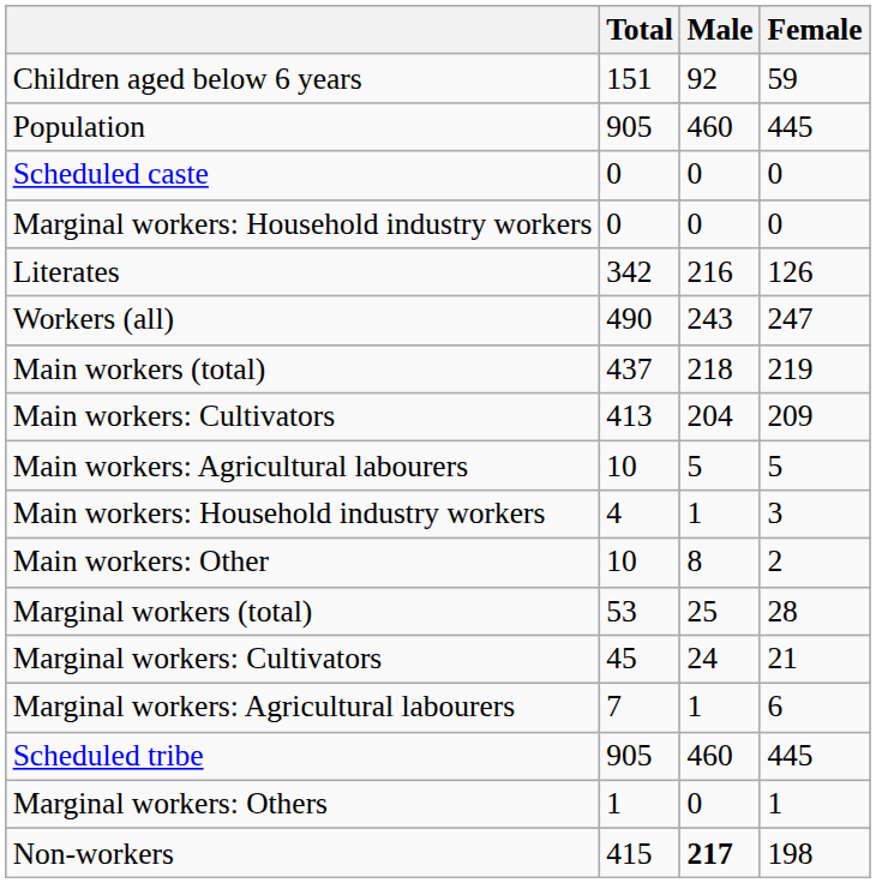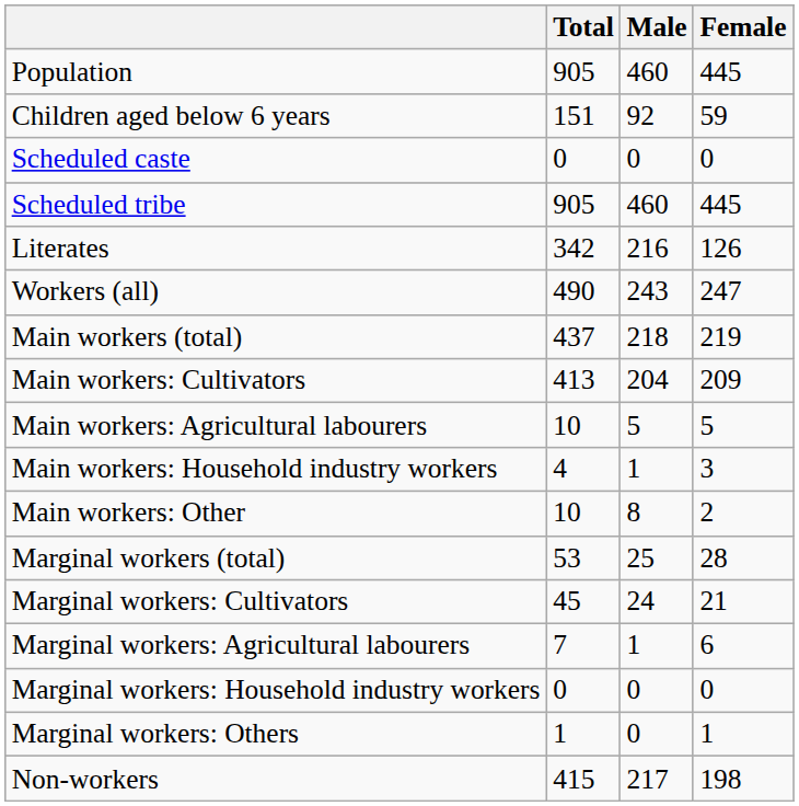 <table class="wikitable sortable">
 <tr>
 <th></th>
 <th>Total</th>
 <th>Male</th>
 <th>Female</th>
 </tr>
 <tr>
+<td>Population</td>
+<td>905</td>
+<td>460</td>
+<td>445</td>
+</tr>
+<tr>
 <td>Children aged below 6 years</td>
 <td>151</td>
 <td>92</td>
 <td>59</td>
-</tr>
-<tr>
-<td>Population</td>
-<td>905</td>
-<td>460</td>
-<td>445</td>
 </tr>
 <tr>
 <td><a href='#'>Scheduled caste</a></td>
 <td>0</td>
 <td>0</td>
 <td>0</td>
 </tr>
 <tr>
-<td>Marginal workers: Household industry workers</td>
-<td>0</td>
-<td>0</td>
-<td>0</td>
+<td><a href='#'>Scheduled tribe</a></td>
+<td>905</td>
+<td>460</td>
+<td>445</td>
 </tr>
 <tr>
 <td>Literates</td>
 <td>342</td>
 <td>216</td>
 <td>126</td>
 </tr>
 <tr>
 <td>Workers (all)</td>
 <td>490</td>
 <td>243</td>
 <td>247</td>
 </tr>
 <tr>
 <td>Main workers (total)</td>
 <td>437</td>
 <td>218</td>
 <td>219</td>
 </tr>
 <tr>
 <td>Main workers: Cultivators</td>
 <td>413</td>
 <td>204</td>
 <td>209</td>
 </tr>
 <tr>
 <td>Main workers: Agricultural labourers</td>
 <td>10</td>
 <td>5</td>
 <td>5</td>
 </tr>
 <tr>
 <td>Main workers: Household industry workers</td>
 <td>4</td>
 <td>1</td>
 <td>3</td>
 </tr>
 <tr>
 <td>Main workers: Other</td>
 <td>10</td>
 <td>8</td>
 <td>2</td>
 </tr>
 <tr>
 <td>Marginal workers (total)</td>
 <td>53</td>
 <td>25</td>
 <td>28</td>
 </tr>
 <tr>
 <td>Marginal workers: Cultivators</td>
 <td>45</td>
 <td>24</td>
 <td>21</td>
 </tr>
 <tr>
 <td>Marginal workers: Agricultural labourers</td>
 <td>7</td>
 <td>1</td>
 <td>6</td>
 </tr>
 <tr>
-<td><a href='#'>Scheduled tribe</a></td>
-<td>905</td>
-<td>460</td>
-<td>445</td>
+<td>Marginal workers: Household industry workers</td>
+<td>0</td>
+<td>0</td>
+<td>0</td>
 </tr>
 <tr>
 <td>Marginal workers: Others</td>
 <td>1</td>
 <td>0</td>
 <td>1</td>
 </tr>
 <tr>
 <td>Non-workers</td>
 <td>415</td>
-<td><strong>217</strong></td>
+<td>217</td>
 <td>198</td>
 </tr>
 </table>
